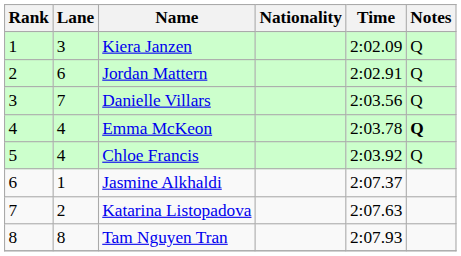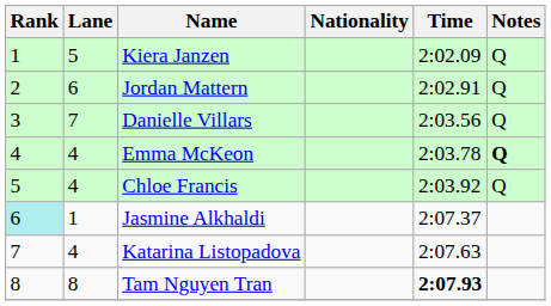 <table class="wikitable">
 <tr>
 <th>Rank</th>
 <th>Lane</th>
 <th>Name</th>
 <th>Nationality</th>
 <th>Time</th>
 <th>Notes</th>
 </tr>
 <tr bgcolor=ccffcc>
 <td>1</td>
-<td>3</td>
+<td>5</td>
 <td><a href='#'>Kiera Janzen</a></td>
 <td></td>
 <td>2:02.09</td>
 <td>Q</td>
 </tr>
 <tr bgcolor=ccffcc>
 <td>2</td>
 <td>6</td>
 <td><a href='#'>Jordan Mattern</a></td>
 <td></td>
 <td>2:02.91</td>
 <td>Q</td>
 </tr>
 <tr bgcolor=ccffcc>
 <td>3</td>
 <td>7</td>
 <td><a href='#'>Danielle Villars</a></td>
 <td></td>
 <td>2:03.56</td>
 <td>Q</td>
 </tr>
 <tr bgcolor=ccffcc>
 <td>4</td>
 <td>4</td>
 <td><a href='#'>Emma McKeon</a></td>
 <td></td>
 <td>2:03.78</td>
 <td><strong>Q</strong></td>
 </tr>
 <tr bgcolor=ccffcc>
 <td>5</td>
 <td>4</td>
 <td><a href='#'>Chloe Francis</a></td>
 <td></td>
 <td>2:03.92</td>
 <td>Q</td>
 </tr>
 <tr>
-<td>6</td>
+<td style="background: paleturquoise;">6</td>
 <td>1</td>
 <td><a href='#'>Jasmine Alkhaldi</a></td>
 <td></td>
 <td>2:07.37</td>
 <td></td>
 </tr>
 <tr>
 <td>7</td>
-<td>2</td>
+<td>4</td>
 <td><a href='#'>Katarina Listopadova</a></td>
 <td></td>
 <td>2:07.63</td>
 <td></td>
 </tr>
 <tr>
 <td>8</td>
 <td>8</td>
 <td><a href='#'>Tam Nguyen Tran</a></td>
 <td></td>
-<td>2:07.93</td>
+<td><strong>2:07.93</strong></td>
 <td></td>
 </tr>
 <tr>
 </tr>
 </table>
